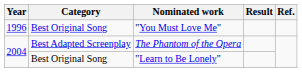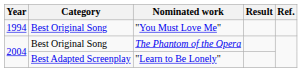 <table class=wikitable>
 <tr>
 <th>Year</th>
 <th>Category</th>
 <th>Nominated work</th>
 <th>Result</th>
 <th>Ref.</th>
 </tr>
 <tr>
-<td><a href='#'>1996</a></td>
+<td><a href='#'>1994</a></td>
 <td><a href='#'>Best Original Song</a></td>
 <td>"<a href='#'>You Must Love Me</a>" </td>
 <td></td>
 <td style="text-align:center;"></td>
 </tr>
 <tr>
 <td rowspan="2"><a href='#'>2004</a></td>
-<td><a href='#'>Best Adapted Screenplay</a></td>
+<td>Best Original Song</td>
 <td><em><a href='#'>The Phantom of the Opera</a></em> </td>
 <td></td>
 <td style="text-align:center;" rowspan="2"></td>
 </tr>
 <tr>
-<td>Best Original Song</td>
+<td><a href='#'>Best Adapted Screenplay</a></td>
 <td>"<a href='#'>Learn to Be Lonely</a>" </td>
 <td></td>
 </tr>
 </table>
